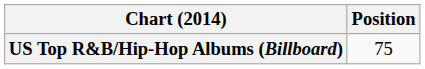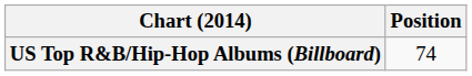 <table class="wikitable plainrowheaders" style="text-align:center">
 <tr>
 <th>Chart (2014)</th>
 <th>Position</th>
 </tr>
 <tr>
 <th scope="row">US Top R&B/Hip-Hop Albums (<em>Billboard</em>)</th>
-<td>75</td>
+<td>74</td>
 </tr>
 </table>
